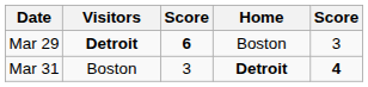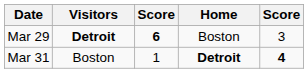 <table class="wikitable">
 <tr>
 <th width="50">Date</th>
 <th width="90">Visitors</th>
 <th width="25">Score</th>
 <th width="90">Home</th>
 <th width="25">Score</th>
 </tr>
 <tr align="center">
 <td>Mar 29</td>
 <td><strong>Detroit</strong></td>
 <td align="center"><strong>6</strong></td>
 <td>Boston</td>
 <td align="center">3</td>
 </tr>
 <tr align="center">
 <td>Mar 31</td>
 <td>Boston</td>
-<td align="center">3</td>
+<td align="center">1</td>
 <td><strong>Detroit</strong></td>
 <td align="center"><strong>4</strong></td>
 </tr>
 </table>
